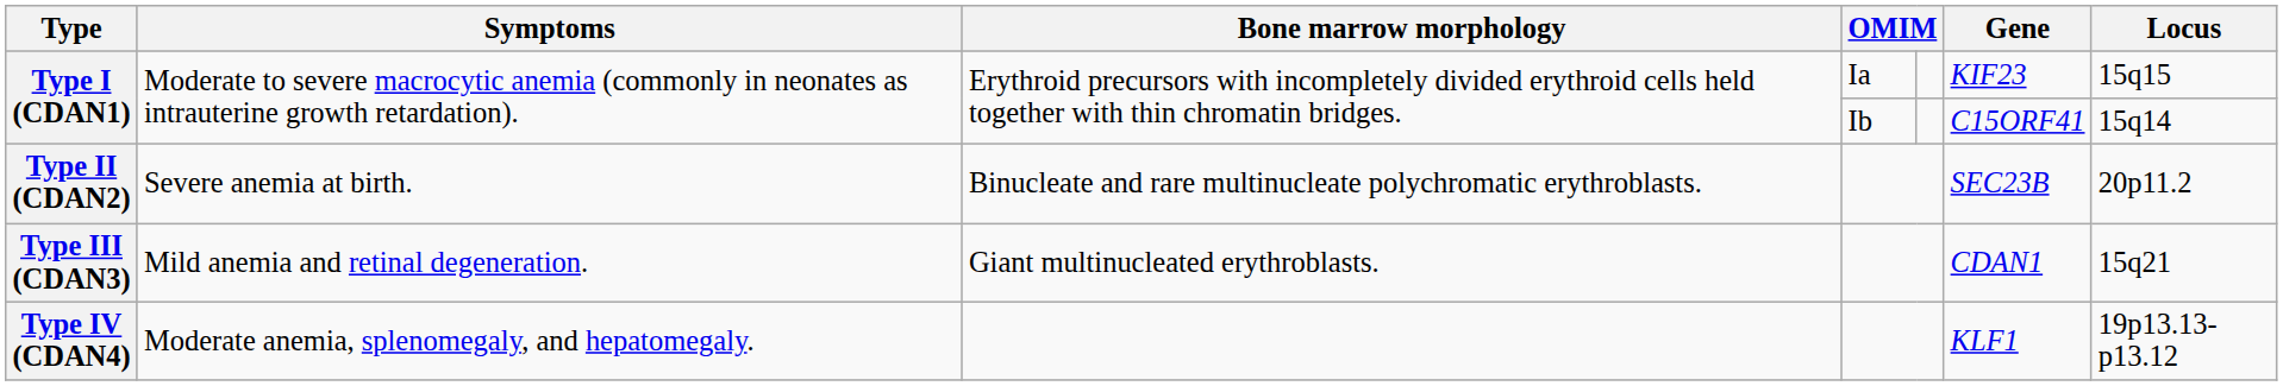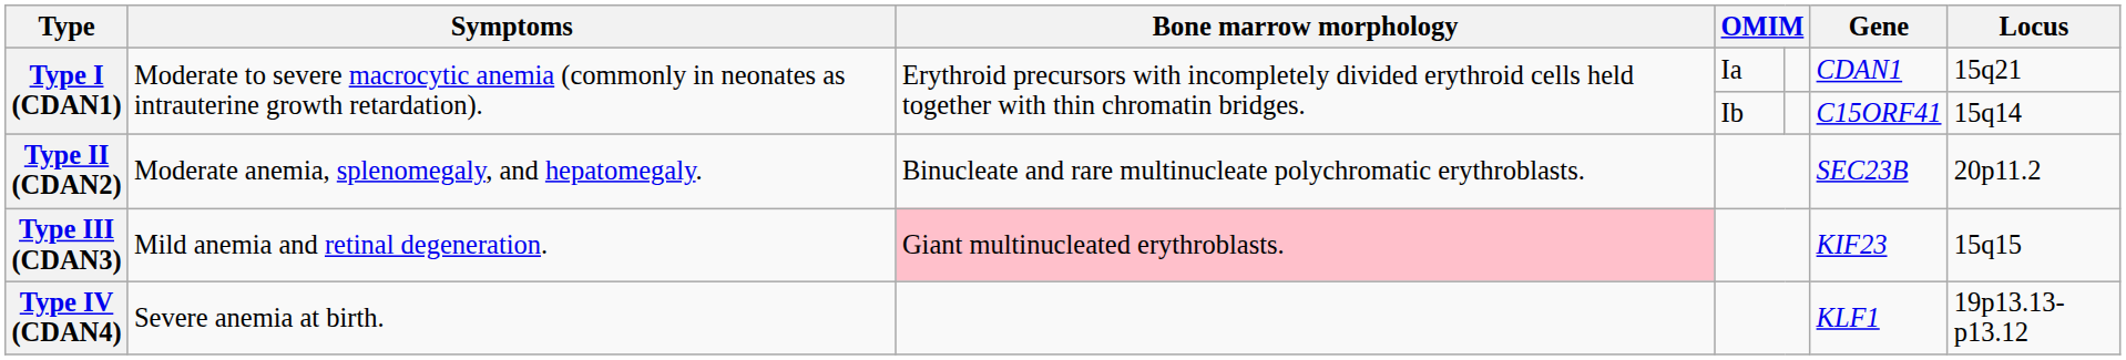 <table class="wikitable">
 <tr>
 <th>Type</th>
 <th>Symptoms</th>
 <th>Bone marrow morphology</th>
 <th colspan=2><a href='#'>OMIM</a></th>
 <th>Gene</th>
 <th>Locus</th>
 </tr>
 <tr>
 <th rowspan=2><a href='#'>Type I</a><br>(CDAN1)</th>
 <td rowspan=2>Moderate to severe <a href='#'>macrocytic anemia</a> (commonly in neonates as intrauterine growth retardation).</td>
 <td rowspan=2>Erythroid precursors with incompletely divided erythroid cells held together with thin chromatin bridges.</td>
 <td>Ia</td>
 <td></td>
-<td><em><a href='#'>KIF23</a></em></td>
-<td>15q15</td>
+<td><em><a href='#'>CDAN1</a></em></td>
+<td>15q21</td>
 </tr>
 <tr>
 <td>Ib</td>
 <td></td>
 <td><em><a href='#'>C15ORF41</a></em></td>
 <td>15q14</td>
 </tr>
 <tr>
 <th><a href='#'>Type II</a><br>(CDAN2)</th>
-<td>Severe anemia at birth.</td>
+<td>Moderate anemia, <a href='#'>splenomegaly</a>, and <a href='#'>hepatomegaly</a>.</td>
 <td>Binucleate and rare multinucleate polychromatic erythroblasts.</td>
 <td colspan=2></td>
 <td><em><a href='#'>SEC23B</a></em></td>
 <td>20p11.2</td>
 </tr>
 <tr>
 <th><a href='#'>Type III</a><br>(CDAN3)</th>
 <td>Mild anemia and <a href='#'>retinal degeneration</a>.</td>
-<td>Giant multinucleated erythroblasts.</td>
+<td style="background: pink;">Giant multinucleated erythroblasts.</td>
 <td colspan=2></td>
-<td><em><a href='#'>CDAN1</a></em></td>
-<td>15q21</td>
+<td><em><a href='#'>KIF23</a></em></td>
+<td>15q15</td>
 </tr>
 <tr>
 <th><a href='#'>Type IV</a><br>(CDAN4)</th>
-<td>Moderate anemia, <a href='#'>splenomegaly</a>, and <a href='#'>hepatomegaly</a>.</td>
+<td>Severe anemia at birth.</td>
 <td></td>
 <td colspan=2></td>
 <td><em><a href='#'>KLF1</a></em></td>
 <td>19p13.13-p13.12</td>
 </tr>
 </table>
